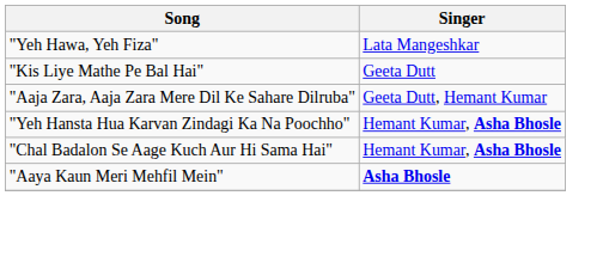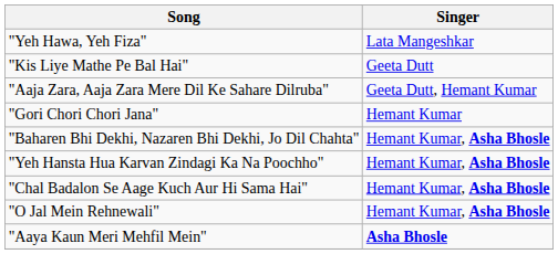 <table class="wikitable">
 <tr>
 <th>Song</th>
 <th>Singer</th>
 </tr>
 <tr>
 <td>"Yeh Hawa, Yeh Fiza"</td>
 <td><a href='#'>Lata Mangeshkar</a></td>
 </tr>
 <tr>
 <td>"Kis Liye Mathe Pe Bal Hai"</td>
 <td><a href='#'>Geeta Dutt</a></td>
 </tr>
 <tr>
 <td>"Aaja Zara, Aaja Zara Mere Dil Ke Sahare Dilruba"</td>
 <td><a href='#'>Geeta Dutt</a>, <a href='#'>Hemant Kumar</a></td>
 </tr>
 <tr>
+<td>"Gori Chori Chori Jana"</td>
+<td><a href='#'>Hemant Kumar</a></td>
+</tr>
+<tr>
+<td>"Baharen Bhi Dekhi, Nazaren Bhi Dekhi, Jo Dil Chahta"</td>
+<td><a href='#'>Hemant Kumar</a>, <strong><a href='#'>Asha Bhosle</a></strong></td>
+</tr>
+<tr>
 <td>"Yeh Hansta Hua Karvan Zindagi Ka Na Poochho"</td>
 <td><a href='#'>Hemant Kumar</a>, <strong><a href='#'>Asha Bhosle</a></strong></td>
 </tr>
 <tr>
 <td>"Chal Badalon Se Aage Kuch Aur Hi Sama Hai"</td>
+<td><a href='#'>Hemant Kumar</a>, <strong><a href='#'>Asha Bhosle</a></strong></td>
+</tr>
+<tr>
+<td>"O Jal Mein Rehnewali"</td>
 <td><a href='#'>Hemant Kumar</a>, <strong><a href='#'>Asha Bhosle</a></strong></td>
 </tr>
 <tr>
 <td>"Aaya Kaun Meri Mehfil Mein"</td>
 <td><strong><a href='#'>Asha Bhosle</a></strong></td>
 </tr>
 <tr>
 </tr>
 </table>
